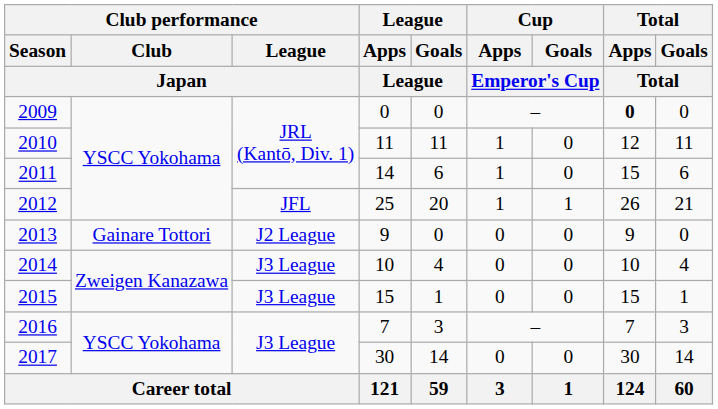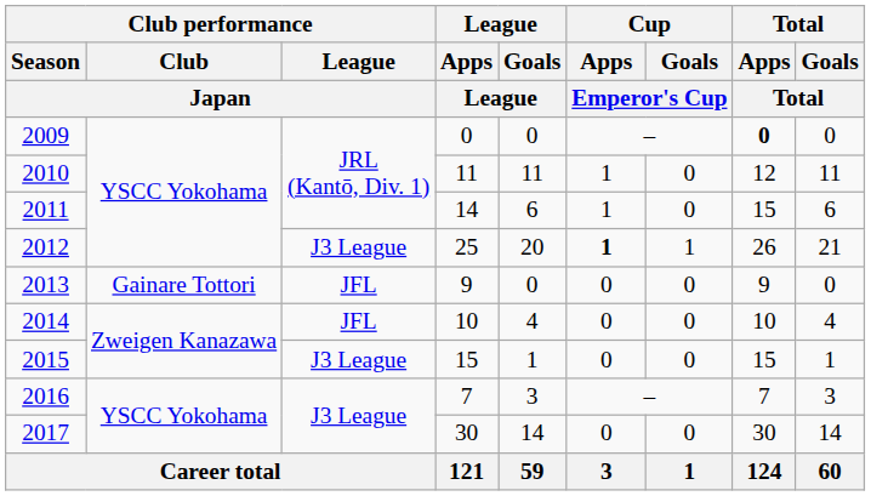 <table class="wikitable" style="text-align:center">
 <tr>
 <th colspan=3>Club performance</th>
 <th colspan=2>League</th>
 <th colspan=2>Cup</th>
 <th colspan=2>Total</th>
 </tr>
 <tr>
 <th>Season</th>
 <th>Club</th>
 <th>League</th>
 <th>Apps</th>
 <th>Goals</th>
 <th>Apps</th>
 <th>Goals</th>
 <th>Apps</th>
 <th>Goals</th>
 </tr>
 <tr>
 <th colspan=3>Japan</th>
 <th colspan=2>League</th>
 <th colspan=2><a href='#'>Emperor's Cup</a></th>
 <th colspan=2>Total</th>
 </tr>
 <tr>
 <td><a href='#'>2009</a></td>
 <td rowspan="4"><a href='#'>YSCC Yokohama</a></td>
 <td rowspan="3"><a href='#'>JRL<br>(Kantō, Div. 1)</a></td>
 <td>0</td>
 <td>0</td>
 <td colspan="2">–</td>
 <td><strong>0</strong></td>
 <td>0</td>
 </tr>
 <tr>
 <td><a href='#'>2010</a></td>
 <td>11</td>
 <td>11</td>
 <td>1</td>
 <td>0</td>
 <td>12</td>
 <td>11</td>
 </tr>
 <tr>
 <td><a href='#'>2011</a></td>
 <td>14</td>
 <td>6</td>
 <td>1</td>
 <td>0</td>
 <td>15</td>
 <td>6</td>
 </tr>
 <tr>
 <td><a href='#'>2012</a></td>
-<td><a href='#'>JFL</a></td>
+<td><a href='#'>J3 League</a></td>
 <td>25</td>
 <td>20</td>
-<td>1</td>
+<td><strong>1</strong></td>
 <td>1</td>
 <td>26</td>
 <td>21</td>
 </tr>
 <tr>
 <td><a href='#'>2013</a></td>
 <td><a href='#'>Gainare Tottori</a></td>
-<td><a href='#'>J2 League</a></td>
+<td><a href='#'>JFL</a></td>
 <td>9</td>
 <td>0</td>
 <td>0</td>
 <td>0</td>
 <td>9</td>
 <td>0</td>
 </tr>
 <tr>
 <td><a href='#'>2014</a></td>
 <td rowspan="2"><a href='#'>Zweigen Kanazawa</a></td>
-<td><a href='#'>J3 League</a></td>
+<td><a href='#'>JFL</a></td>
 <td>10</td>
 <td>4</td>
 <td>0</td>
 <td>0</td>
 <td>10</td>
 <td>4</td>
 </tr>
 <tr>
 <td><a href='#'>2015</a></td>
 <td><a href='#'>J3 League</a></td>
 <td>15</td>
 <td>1</td>
 <td>0</td>
 <td>0</td>
 <td>15</td>
 <td>1</td>
 </tr>
 <tr>
 <td><a href='#'>2016</a></td>
 <td rowspan="2"><a href='#'>YSCC Yokohama</a></td>
 <td rowspan="2"><a href='#'>J3 League</a></td>
 <td>7</td>
 <td>3</td>
 <td colspan="2">–</td>
 <td>7</td>
 <td>3</td>
 </tr>
 <tr>
 <td><a href='#'>2017</a></td>
 <td>30</td>
 <td>14</td>
 <td>0</td>
 <td>0</td>
 <td>30</td>
 <td>14</td>
 </tr>
 <tr>
 <th colspan=3>Career total</th>
 <th>121</th>
 <th>59</th>
 <th>3</th>
 <th>1</th>
 <th>124</th>
 <th>60</th>
 </tr>
 </table>
